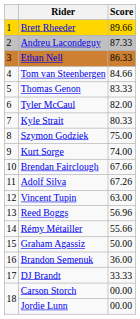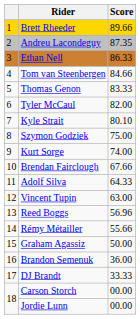 <table class="wikitable">
 <tr>
 <th></th>
 <th>Rider</th>
 <th>Score</th>
 </tr>
 <tr style="background:gold">
 <td>1</td>
 <td> <a href='#'>Brett Rheeder</a></td>
 <td>89.66</td>
 </tr>
 <tr style="background:silver;">
 <td>2</td>
 <td> <a href='#'>Andreu Lacondeguy</a></td>
-<td>87.33</td>
+<td>87.35</td>
 </tr>
 <tr style="background:#cd7f32;">
 <td>3</td>
 <td> <a href='#'>Ethan Nell</a></td>
 <td>86.33</td>
 </tr>
 <tr>
 <td>4</td>
 <td> <a href='#'>Tom van Steenbergen</a></td>
 <td>84.66</td>
 </tr>
 <tr>
 <td>5</td>
 <td> <a href='#'>Thomas Genon</a></td>
 <td>83.33</td>
 </tr>
 <tr>
 <td>6</td>
 <td> <a href='#'>Tyler McCaul</a></td>
 <td>82.00</td>
 </tr>
 <tr>
 <td>7</td>
 <td> <a href='#'>Kyle Strait</a></td>
-<td>80.33</td>
+<td>80.10</td>
 </tr>
 <tr>
 <td>8</td>
 <td> <a href='#'>Szymon Godziek</a></td>
 <td>75.00</td>
 </tr>
 <tr>
 <td>9</td>
 <td> <a href='#'>Kurt Sorge</a></td>
 <td>74.00</td>
 </tr>
 <tr>
 <td>10</td>
 <td> <a href='#'>Brendan Fairclough</a></td>
 <td>67.66</td>
 </tr>
 <tr>
 <td>11</td>
 <td> <a href='#'>Adolf Silva</a></td>
-<td>67.26</td>
+<td>64.33</td>
 </tr>
 <tr>
 <td>12</td>
 <td> <a href='#'>Vincent Tupin</a></td>
 <td>63.00</td>
 </tr>
 <tr>
 <td>13</td>
 <td> <a href='#'>Reed Boggs</a></td>
 <td>56.96</td>
 </tr>
 <tr>
 <td>14</td>
 <td> <a href='#'>Rémy Métailler</a></td>
 <td>55.66</td>
 </tr>
 <tr>
 <td>15</td>
 <td> <a href='#'>Graham Agassiz</a></td>
 <td>50.00</td>
 </tr>
 <tr>
 <td>16</td>
 <td> <a href='#'>Brandon Semenuk</a></td>
 <td>36.00</td>
 </tr>
 <tr>
 <td>17</td>
 <td> <a href='#'>DJ Brandt</a></td>
 <td>33.33</td>
 </tr>
 <tr>
 <td rowspan=2>18</td>
 <td> <a href='#'>Carson Storch</a></td>
 <td>00.00</td>
 </tr>
 <tr>
 <td> <a href='#'>Jordie Lunn</a></td>
 <td>00.00</td>
 </tr>
 </table>
